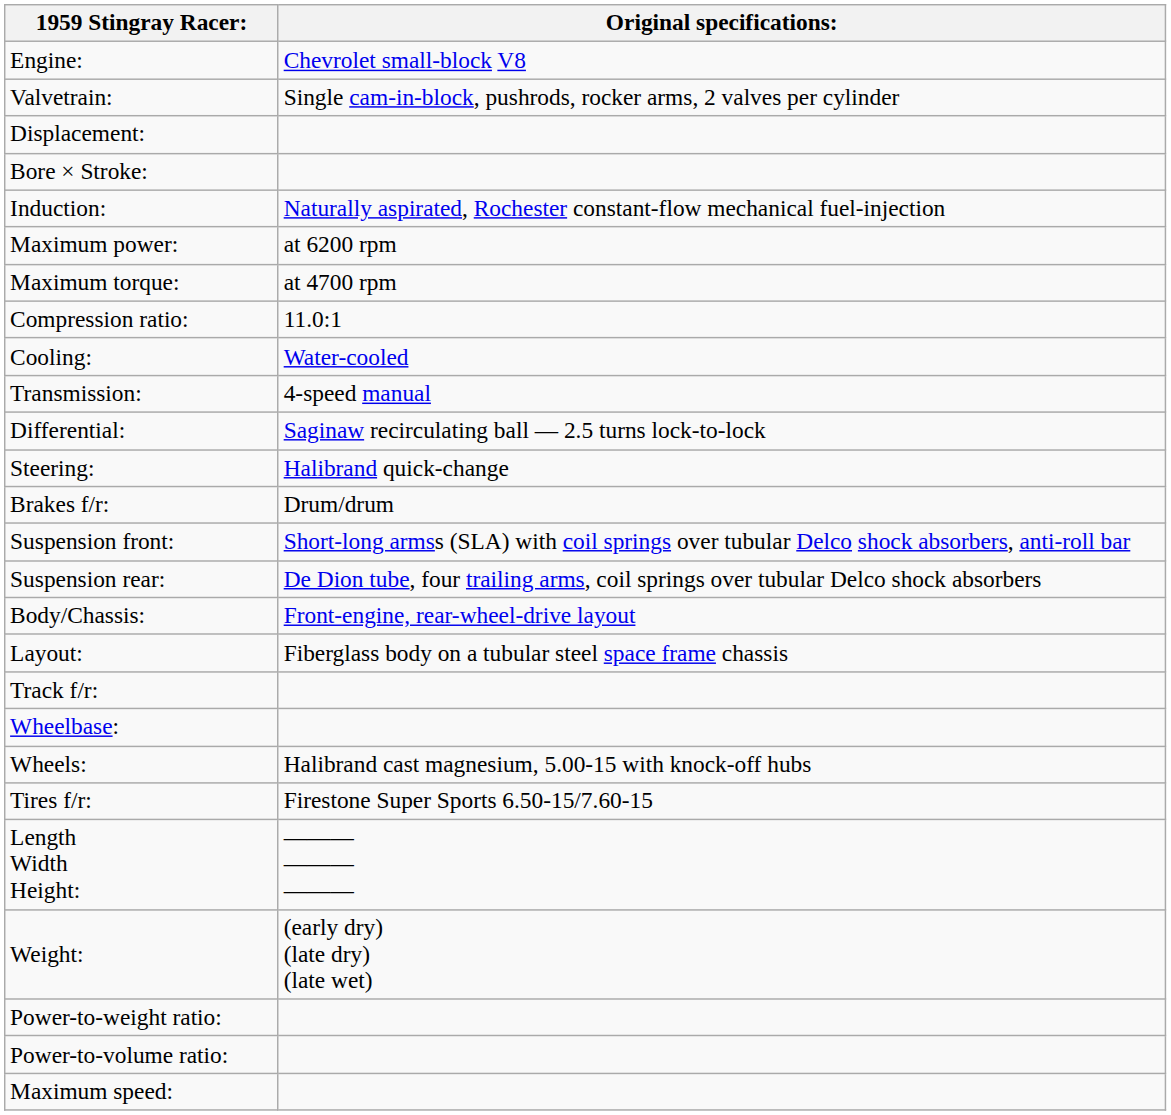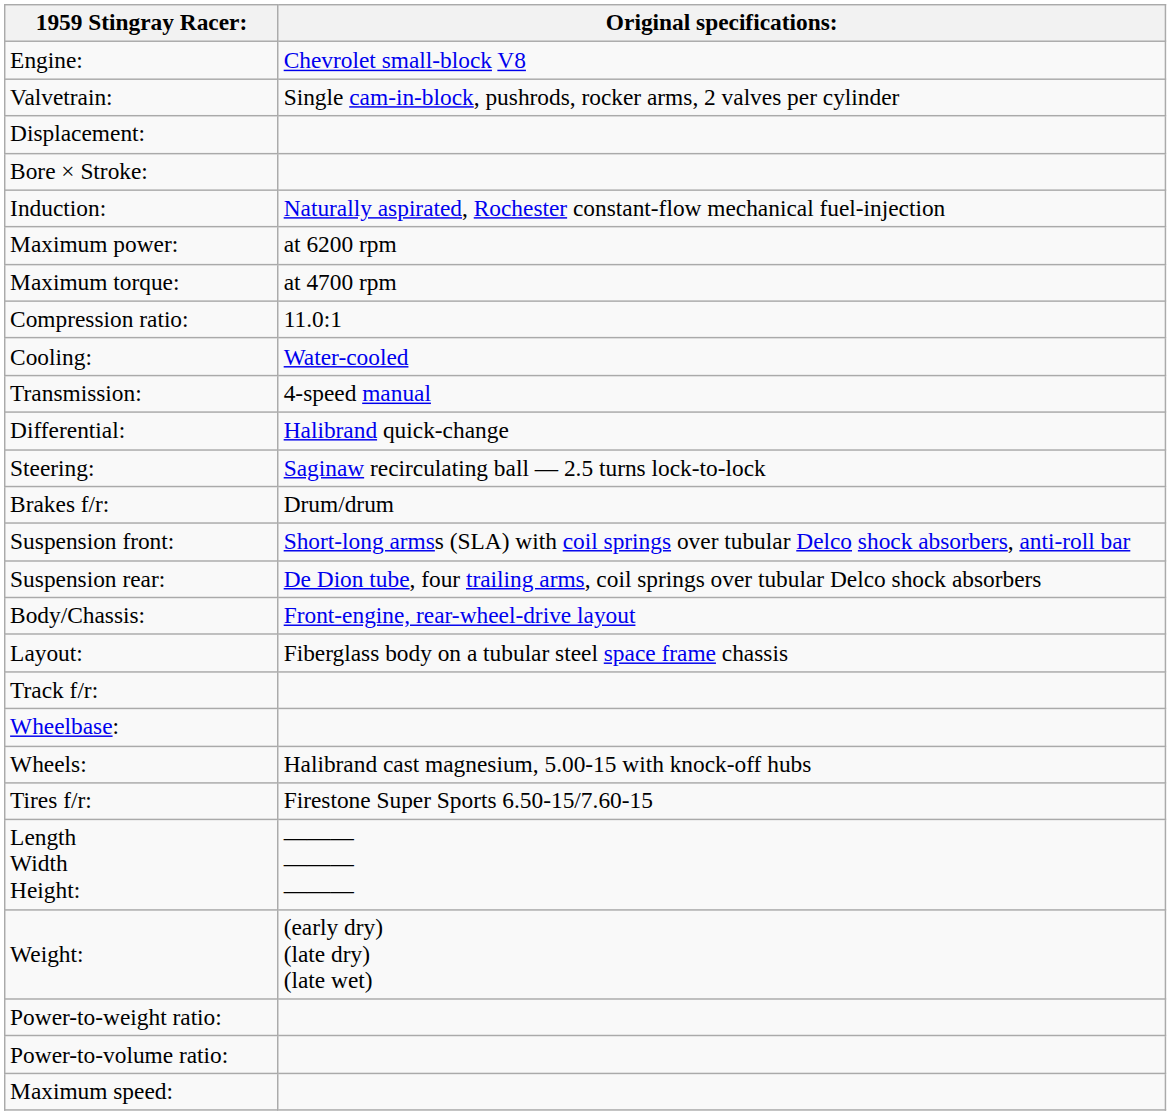 <table class="wikitable defaultcenter col1left">
 <tr>
 <th width="180"><strong>1959 Stingray Racer</strong>:</th>
 <th width="600">Original specifications:</th>
 </tr>
 <tr>
 <td>Engine:</td>
 <td><a href='#'>Chevrolet small-block</a> <a href='#'>V8</a></td>
 </tr>
 <tr>
 <td>Valvetrain:</td>
 <td>Single <a href='#'>cam-in-block</a>, pushrods, rocker arms, 2 valves per cylinder</td>
 </tr>
 <tr>
 <td>Displacement:</td>
 <td></td>
 </tr>
 <tr>
 <td>Bore × Stroke:</td>
 <td></td>
 </tr>
 <tr>
 <td>Induction:</td>
 <td><a href='#'>Naturally aspirated</a>, <a href='#'>Rochester</a> constant-flow mechanical fuel-injection</td>
 </tr>
 <tr>
 <td>Maximum power:</td>
 <td> at 6200 rpm</td>
 </tr>
 <tr>
 <td>Maximum torque:</td>
 <td> at 4700 rpm</td>
 </tr>
 <tr>
 <td>Compression ratio:</td>
 <td>11.0:1</td>
 </tr>
 <tr>
 <td>Cooling: </td>
 <td><a href='#'>Water-cooled</a></td>
 </tr>
 <tr>
 <td>Transmission: </td>
 <td>4-speed <a href='#'>manual</a></td>
 </tr>
 <tr>
 <td>Differential: </td>
-<td><a href='#'>Saginaw</a> recirculating ball — 2.5 turns lock-to-lock</td>
+<td><a href='#'>Halibrand</a> quick-change</td>
 </tr>
 <tr>
 <td>Steering: </td>
-<td><a href='#'>Halibrand</a> quick-change</td>
+<td><a href='#'>Saginaw</a> recirculating ball — 2.5 turns lock-to-lock</td>
 </tr>
 <tr>
 <td>Brakes f/r:</td>
 <td>Drum/drum</td>
 </tr>
 <tr>
 <td>Suspension front:</td>
 <td><a href='#'>Short-long arms</a>s (SLA) with <a href='#'>coil springs</a> over tubular <a href='#'>Delco</a> <a href='#'>shock absorbers</a>, <a href='#'>anti-roll bar</a></td>
 </tr>
 <tr>
 <td>Suspension rear:</td>
 <td><a href='#'>De Dion tube</a>, four <a href='#'>trailing arms</a>, coil springs over tubular Delco shock absorbers</td>
 </tr>
 <tr>
 <td>Body/Chassis:</td>
 <td><a href='#'>Front-engine, rear-wheel-drive layout</a></td>
 </tr>
 <tr>
 <td>Layout:</td>
 <td>Fiberglass body on a tubular steel <a href='#'>space frame</a> chassis</td>
 </tr>
 <tr>
 <td>Track f/r:</td>
 <td></td>
 </tr>
 <tr>
 <td><a href='#'>Wheelbase</a>:</td>
 <td></td>
 </tr>
 <tr>
 <td>Wheels:</td>
 <td>Halibrand cast magnesium, 5.00-15 with knock-off hubs</td>
 </tr>
 <tr>
 <td>Tires f/r:</td>
 <td>Firestone Super Sports 6.50-15/7.60-15</td>
 </tr>
 <tr>
 <td>Length<br>Width<br>Height:</td>
 <td>———<br>———<br>———</td>
 </tr>
 <tr>
 <td>Weight:</td>
 <td> (early dry)<br> (late dry)<br> (late wet)</td>
 </tr>
 <tr>
 <td>Power-to-weight ratio:</td>
 <td></td>
 </tr>
 <tr>
 <td>Power-to-volume ratio:</td>
 <td></td>
 </tr>
 <tr>
 <td>Maximum speed:</td>
 <td></td>
 </tr>
 </table>
